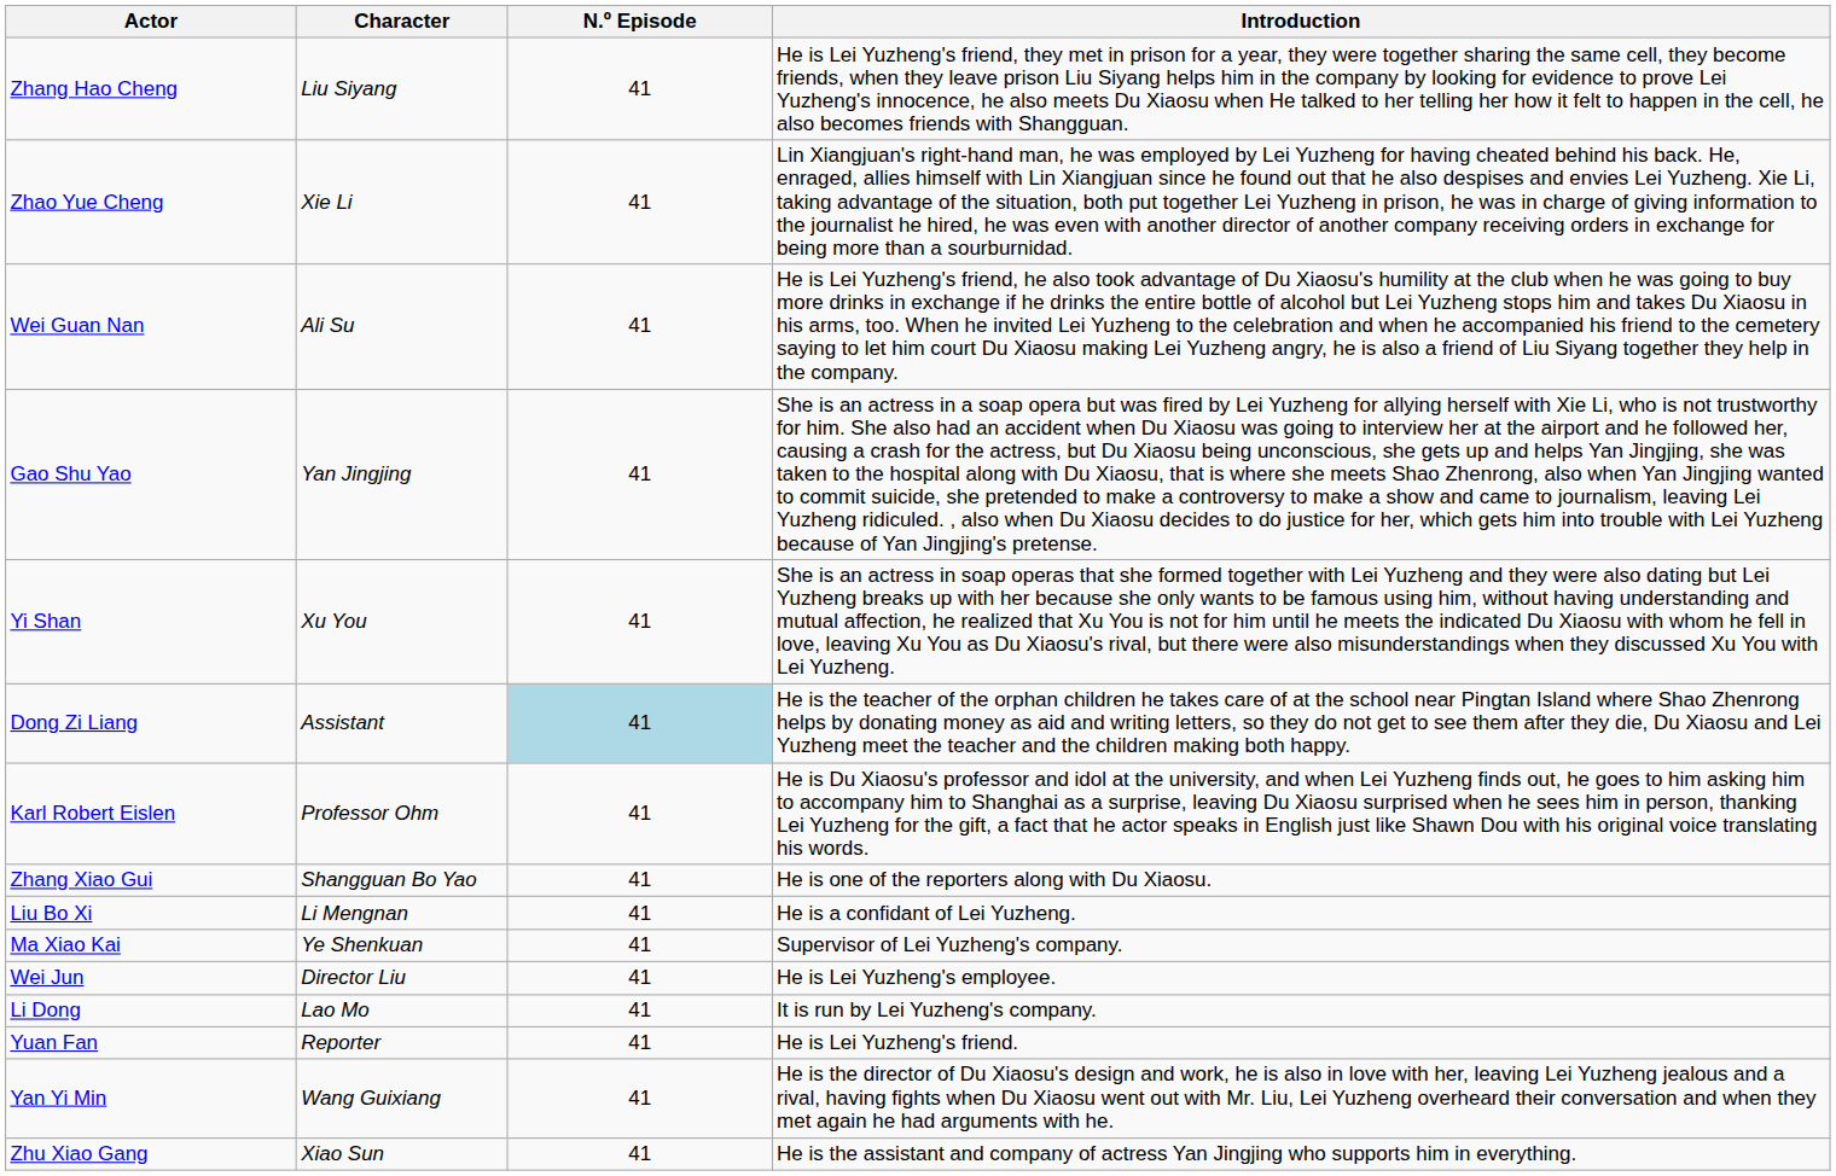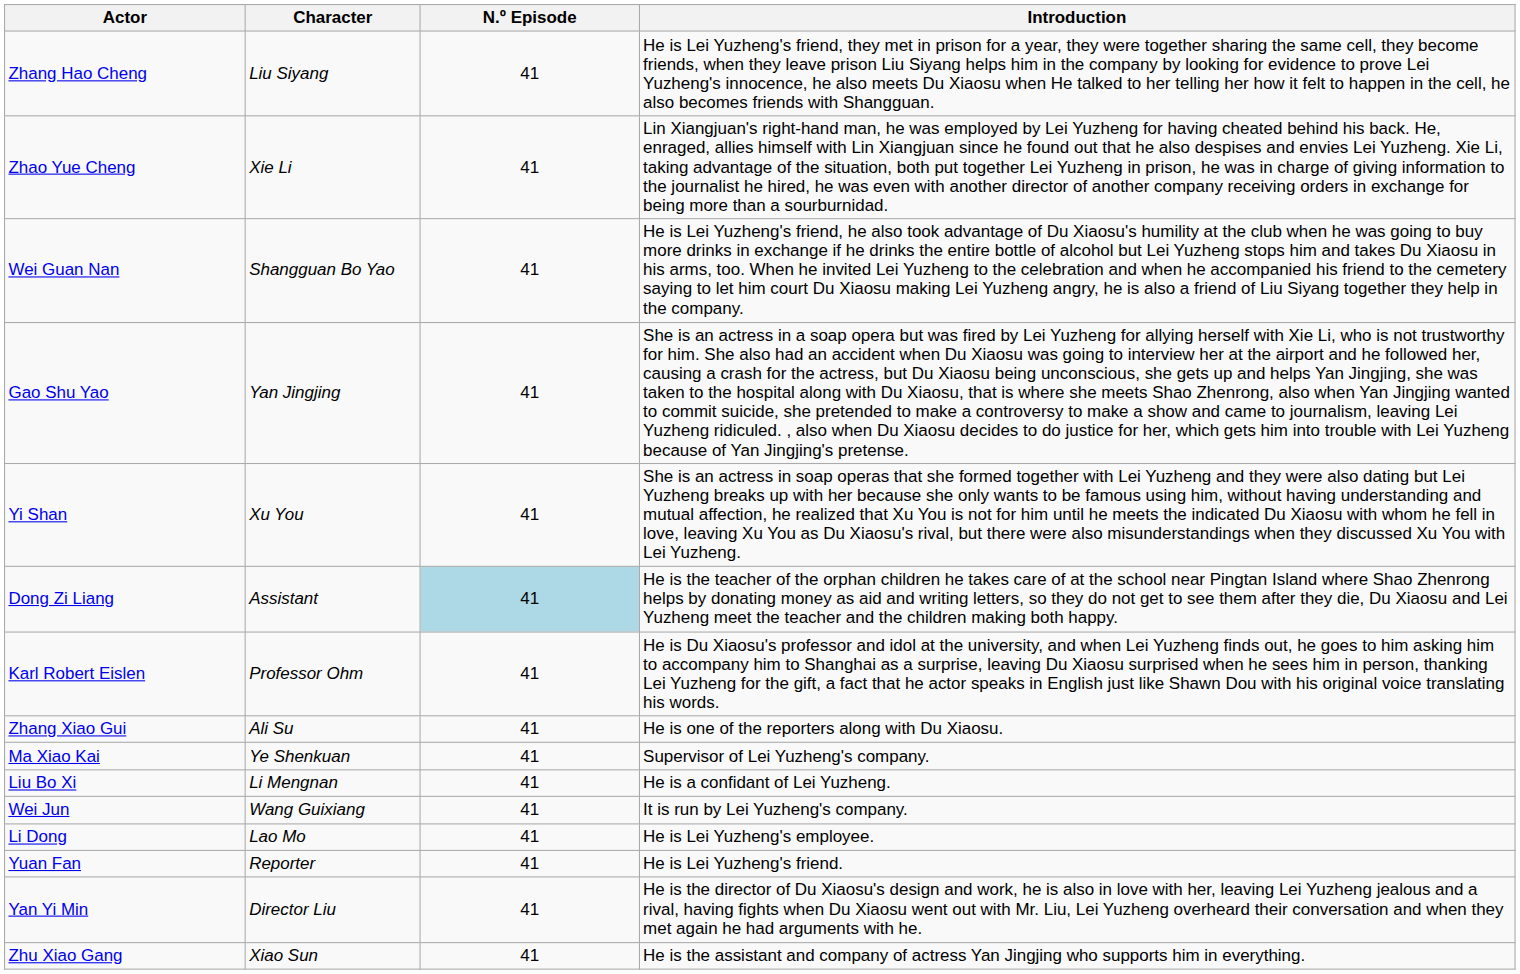 <table class="wikitable" width=90%>
 <tr>
 <th style="background-color: " width="11%">Actor</th>
 <th style="background-color: " width="8%">Character</th>
 <th style="background: " width="10%">N.º Episode</th>
 <th style="background-color: " width="40%">Introduction</th>
 </tr>
 <tr>
 <td><a href='#'>Zhang Hao Cheng</a></td>
 <td><em>Liu Siyang</em></td>
 <td rowspan="1" align="center">41</td>
 <td>He is Lei Yuzheng's friend, they met in prison for a year, they were together sharing the same cell, they become friends, when they leave prison Liu Siyang helps him in the company by looking for evidence to prove Lei Yuzheng's innocence, he also meets Du Xiaosu when He talked to her telling her how it felt to happen in the cell, he also becomes friends with Shangguan.</td>
 </tr>
 <tr>
 <td><a href='#'>Zhao Yue Cheng</a></td>
 <td><em>Xie Li</em></td>
 <td rowspan="1" align="center">41</td>
 <td>Lin Xiangjuan's right-hand man, he was employed by Lei Yuzheng for having cheated behind his back. He, enraged, allies himself with Lin Xiangjuan since he found out that he also despises and envies Lei Yuzheng. Xie Li, taking advantage of the situation, both put together Lei Yuzheng in prison, he was in charge of giving information to the journalist he hired, he was even with another director of another company receiving orders in exchange for being more than a sourburnidad.</td>
 </tr>
 <tr>
 <td><a href='#'>Wei Guan Nan</a></td>
-<td><em>Ali Su</em></td>
+<td><em>Shangguan Bo Yao</em></td>
 <td rowspan="1" align="center">41</td>
 <td>He is Lei Yuzheng's friend, he also took advantage of Du Xiaosu's humility at the club when he was going to buy more drinks in exchange if he drinks the entire bottle of alcohol but Lei Yuzheng stops him and takes Du Xiaosu in his arms, too. When he invited Lei Yuzheng to the celebration and when he accompanied his friend to the cemetery saying to let him court Du Xiaosu making Lei Yuzheng angry, he is also a friend of Liu Siyang together they help in the company.</td>
 </tr>
 <tr>
 <td><a href='#'>Gao Shu Yao</a></td>
 <td><em>Yan Jingjing</em></td>
 <td rowspan="1" align="center">41</td>
 <td>She is an actress in a soap opera but was fired by Lei Yuzheng for allying herself with Xie Li, who is not trustworthy for him. She also had an accident when Du Xiaosu was going to interview her at the airport and he followed her, causing a crash for the actress, but Du Xiaosu being unconscious, she gets up and helps Yan Jingjing, she was taken to the hospital along with Du Xiaosu, that is where she meets Shao Zhenrong, also when Yan Jingjing wanted to commit suicide, she pretended to make a controversy to make a show and came to journalism, leaving Lei Yuzheng ridiculed. , also when Du Xiaosu decides to do justice for her, which gets him into trouble with Lei Yuzheng because of Yan Jingjing's pretense.</td>
 </tr>
 <tr>
 <td><a href='#'>Yi Shan</a></td>
 <td><em>Xu You</em></td>
 <td rowspan="1" align="center">41</td>
 <td>She is an actress in soap operas that she formed together with Lei Yuzheng and they were also dating but Lei Yuzheng breaks up with her because she only wants to be famous using him, without having understanding and mutual affection, he realized that Xu You is not for him until he meets the indicated Du Xiaosu with whom he fell in love, leaving Xu You as Du Xiaosu's rival, but there were also misunderstandings when they discussed Xu You with Lei Yuzheng.</td>
 </tr>
 <tr>
 <td><a href='#'>Dong Zi Liang</a></td>
 <td><em>Assistant</em></td>
 <td rowspan="1" align="center" style="background: lightblue;">41</td>
 <td>He is the teacher of the orphan children he takes care of at the school near Pingtan Island where Shao Zhenrong helps by donating money as aid and writing letters, so they do not get to see them after they die, Du Xiaosu and Lei Yuzheng meet the teacher and the children making both happy.</td>
 </tr>
 <tr>
 <td><a href='#'>Karl Robert Eislen</a></td>
 <td><em>Professor Ohm</em></td>
 <td rowspan="1" align="center">41</td>
 <td>He is Du Xiaosu's professor and idol at the university, and when Lei Yuzheng finds out, he goes to him asking him to accompany him to Shanghai as a surprise, leaving Du Xiaosu surprised when he sees him in person, thanking Lei Yuzheng for the gift, a fact that he actor speaks in English just like Shawn Dou with his original voice translating his words.</td>
 </tr>
 <tr>
 <td><a href='#'>Zhang Xiao Gui</a></td>
-<td><em>Shangguan Bo Yao</em></td>
+<td><em>Ali Su</em></td>
 <td rowspan="1" align="center">41</td>
 <td>He is one of the reporters along with Du Xiaosu.</td>
+</tr>
+<tr>
+<td><a href='#'>Ma Xiao Kai</a></td>
+<td><em>Ye Shenkuan</em></td>
+<td rowspan="1" align="center">41</td>
+<td>Supervisor of Lei Yuzheng's company.</td>
 </tr>
 <tr>
 <td><a href='#'>Liu Bo Xi</a></td>
 <td><em>Li Mengnan</em></td>
 <td rowspan="1" align="center">41</td>
 <td>He is a confidant of Lei Yuzheng.</td>
 </tr>
 <tr>
-<td><a href='#'>Ma Xiao Kai</a></td>
-<td><em>Ye Shenkuan</em></td>
+<td><a href='#'>Wei Jun</a></td>
+<td><em>Wang Guixiang</em></td>
 <td rowspan="1" align="center">41</td>
-<td>Supervisor of Lei Yuzheng's company.</td>
-</tr>
-<tr>
-<td><a href='#'>Wei Jun</a></td>
-<td><em>Director Liu</em></td>
-<td rowspan="1" align="center">41</td>
-<td>He is Lei Yuzheng's employee.</td>
+<td>It is run by Lei Yuzheng's company.</td>
 </tr>
 <tr>
 <td><a href='#'>Li Dong</a></td>
 <td><em>Lao Mo</em></td>
 <td rowspan="1" align="center">41</td>
-<td>It is run by Lei Yuzheng's company.</td>
+<td>He is Lei Yuzheng's employee.</td>
 </tr>
 <tr>
 <td><a href='#'>Yuan Fan</a></td>
 <td><em>Reporter</em></td>
 <td rowspan="1" align="center">41</td>
 <td>He is Lei Yuzheng's friend.</td>
 </tr>
 <tr>
 <td><a href='#'>Yan Yi Min</a></td>
-<td><em>Wang Guixiang</em></td>
+<td><em>Director Liu</em></td>
 <td rowspan="1" align="center">41</td>
 <td>He is the director of Du Xiaosu's design and work, he is also in love with her, leaving Lei Yuzheng jealous and a rival, having fights when Du Xiaosu went out with Mr. Liu, Lei Yuzheng overheard their conversation and when they met again he had arguments with he.</td>
 </tr>
 <tr>
 <td><a href='#'>Zhu Xiao Gang</a></td>
 <td><em>Xiao Sun</em></td>
 <td rowspan="1" align="center">41</td>
 <td>He is the assistant and company of actress Yan Jingjing who supports him in everything.</td>
 </tr>
 </table>
